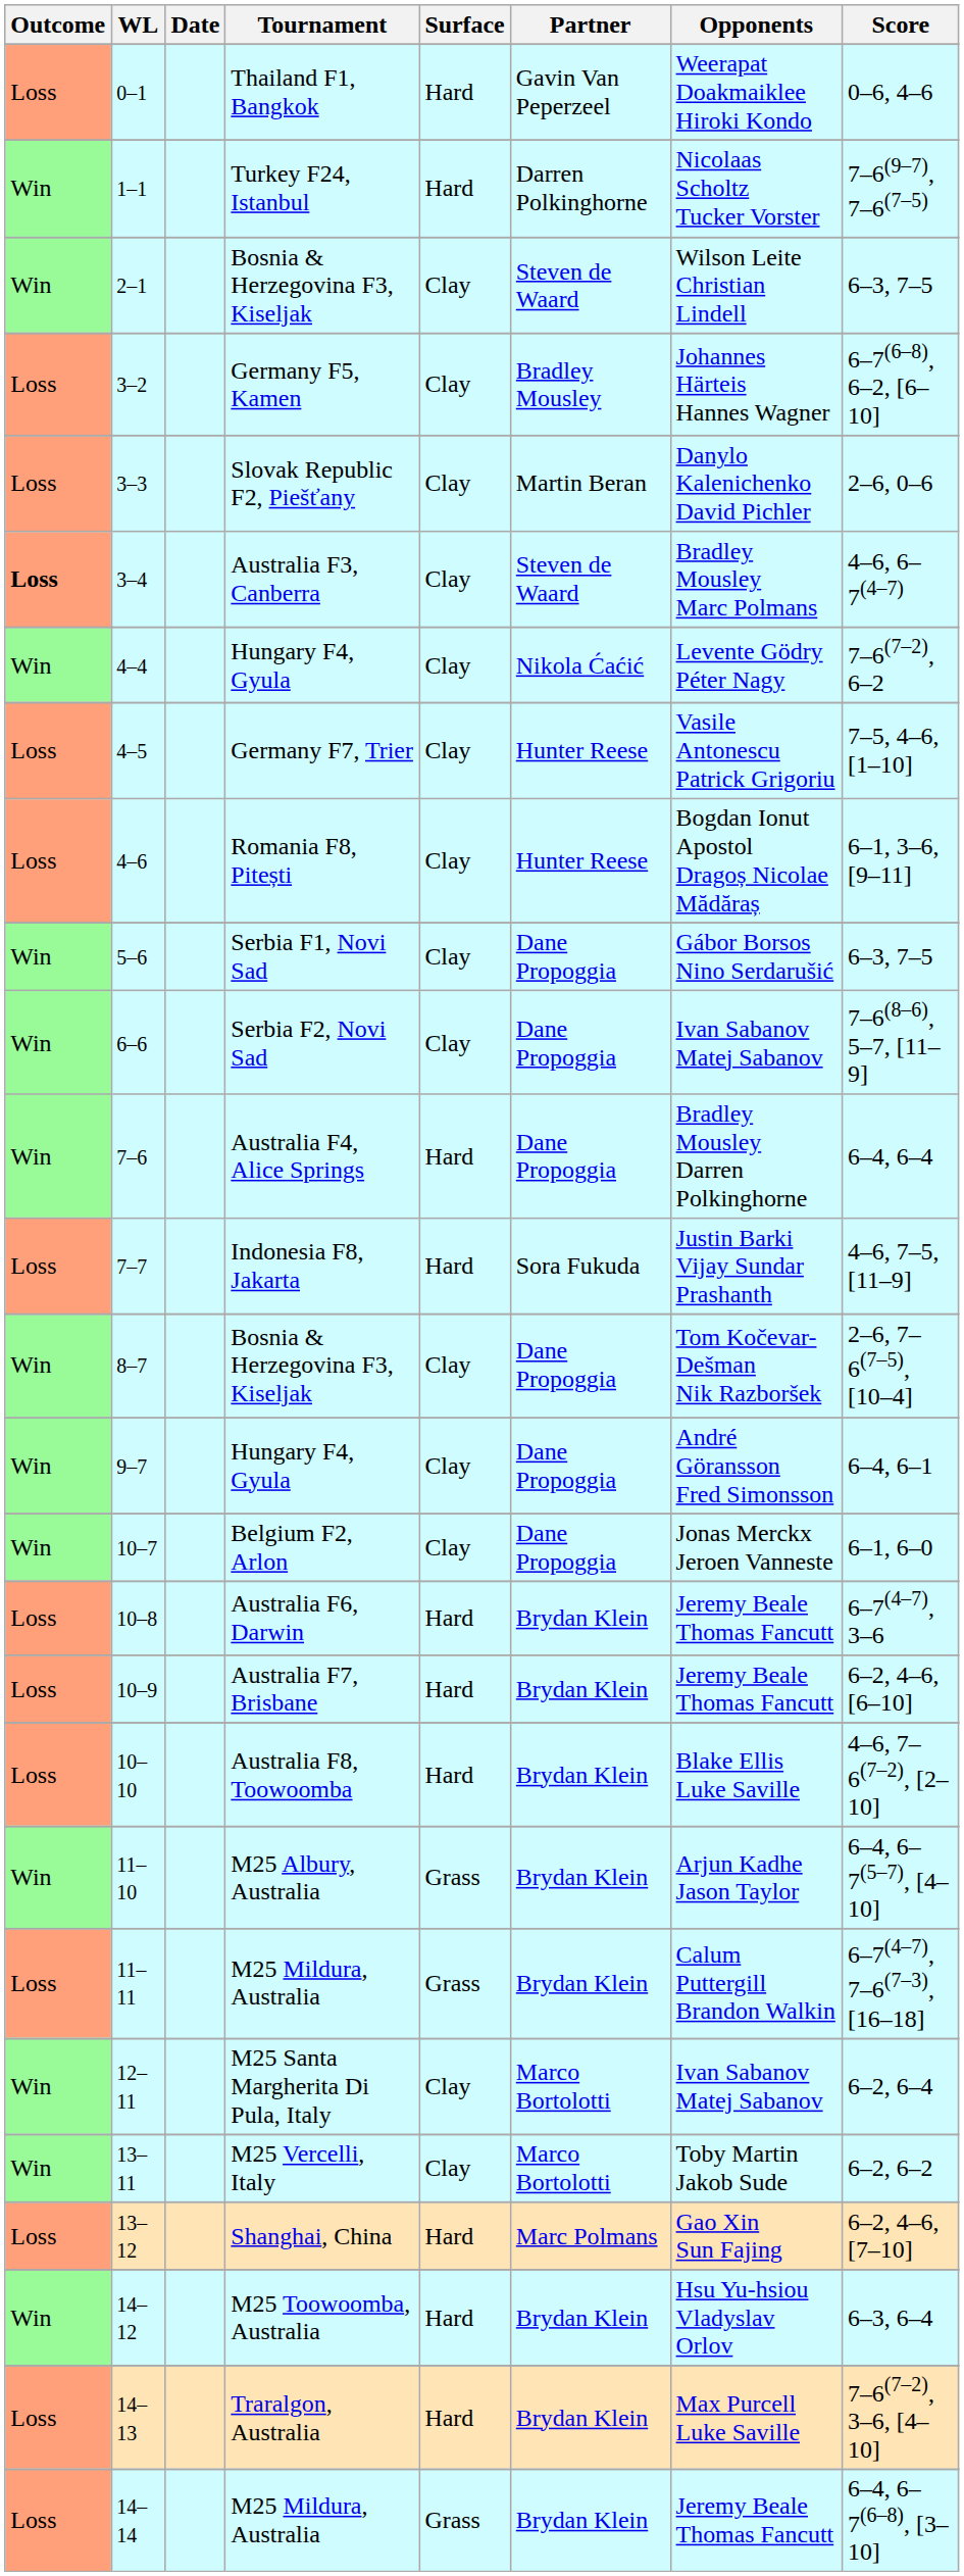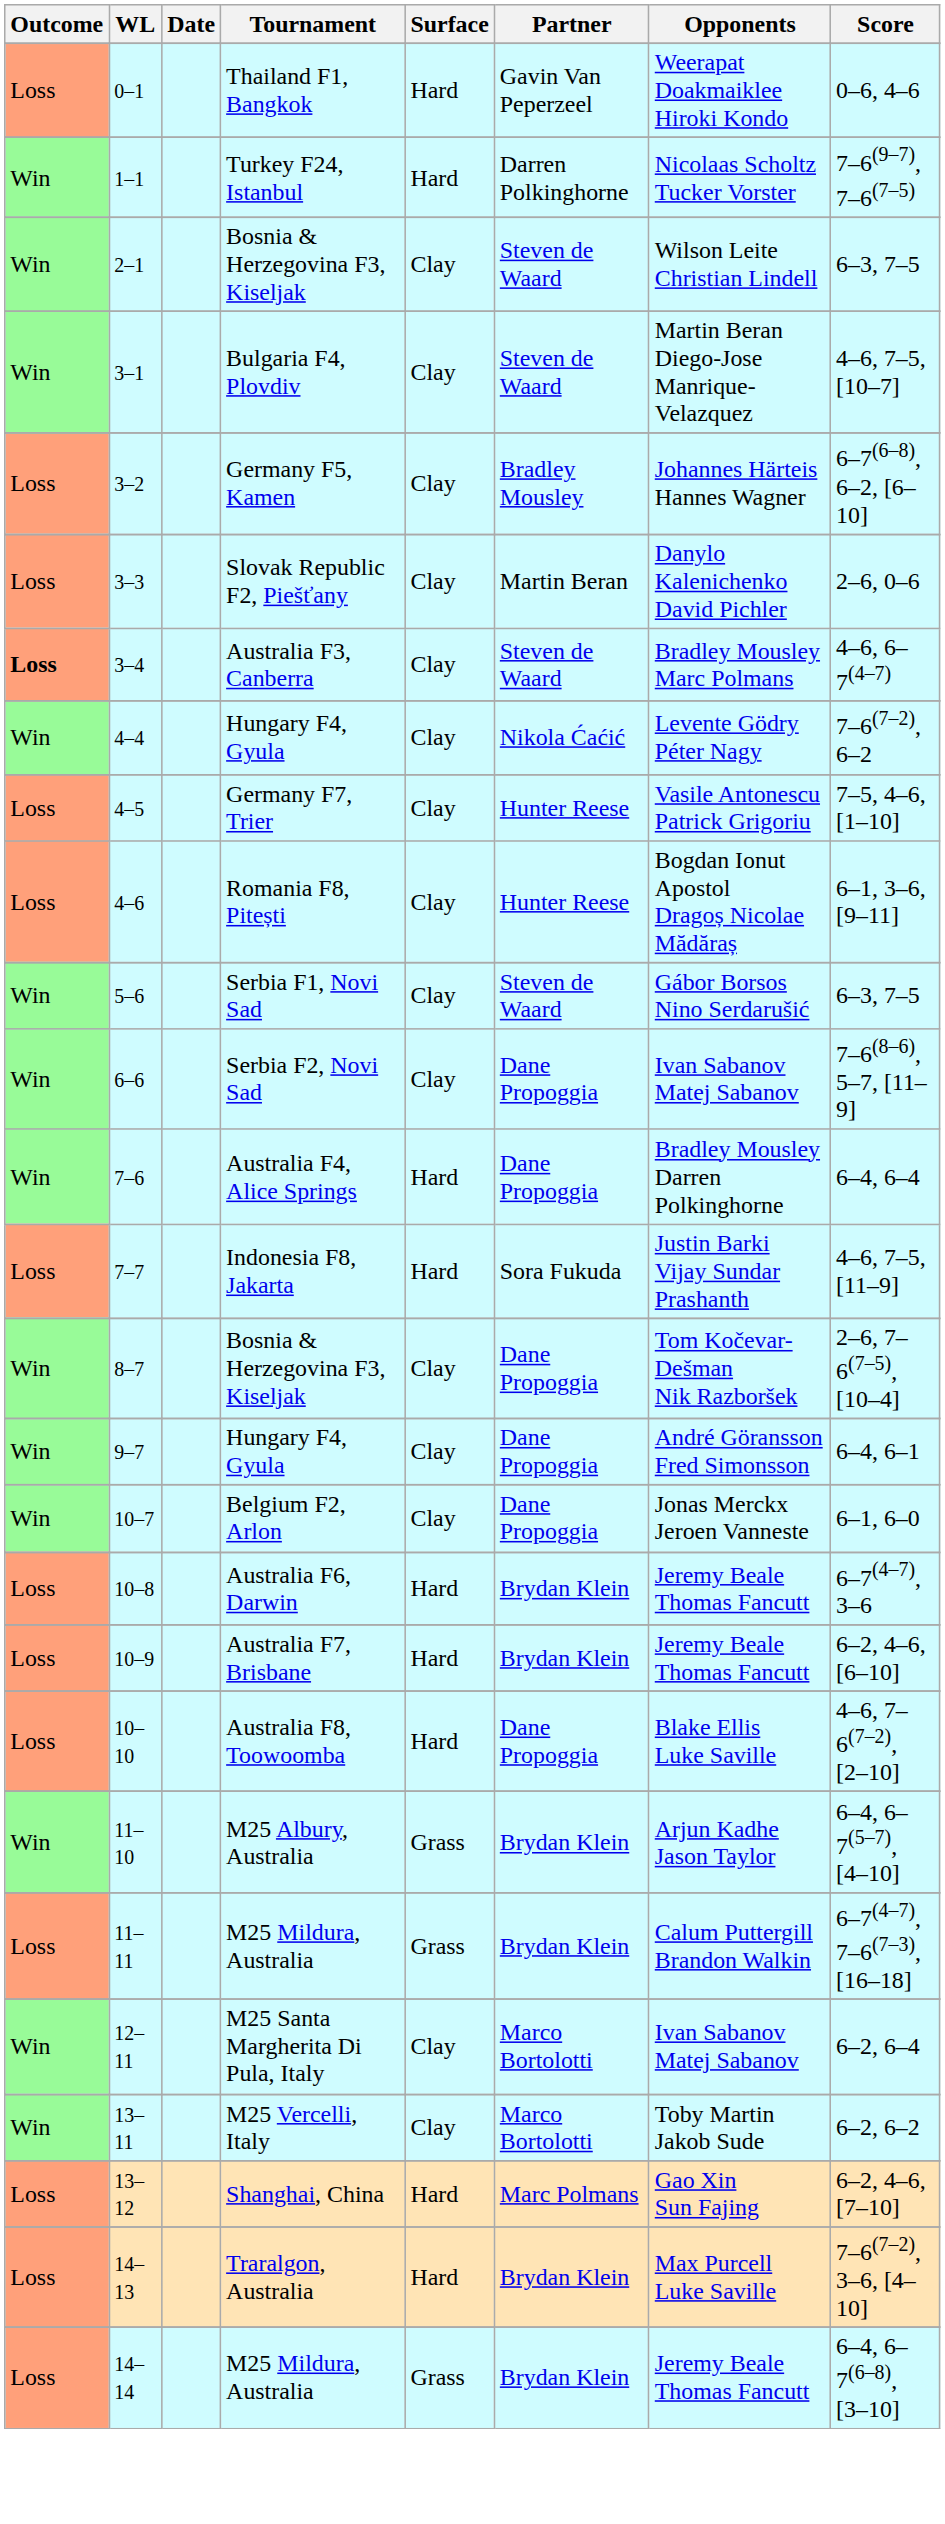 <table class="wikitable sortable" style="font-size:97%">
 <tr>
 <th>Outcome</th>
 <th>WL</th>
 <th>Date</th>
 <th>Tournament</th>
 <th>Surface</th>
 <th>Partner</th>
 <th>Opponents</th>
 <th class="unsortable">Score</th>
 </tr>
 <tr>
 </tr>
 <tr bgcolor="#cffcff">
 <td bgcolor="FFA07A">Loss</td>
 <td><small>0–1</small></td>
 <td></td>
 <td>Thailand F1, <a href='#'>Bangkok</a></td>
 <td>Hard</td>
 <td> Gavin Van Peperzeel</td>
 <td> <a href='#'>Weerapat Doakmaiklee</a><br> <a href='#'>Hiroki Kondo</a></td>
 <td>0–6, 4–6</td>
 </tr>
 <tr>
 </tr>
 <tr bgcolor="#cffcff">
 <td bgcolor="98FB98">Win</td>
 <td><small>1–1</small></td>
 <td></td>
 <td>Turkey F24, <a href='#'>Istanbul</a></td>
 <td>Hard</td>
 <td> Darren Polkinghorne</td>
 <td> <a href='#'>Nicolaas Scholtz</a><br> <a href='#'>Tucker Vorster</a></td>
 <td>7–6<sup>(9–7)</sup>, 7–6<sup>(7–5)</sup></td>
 </tr>
 <tr>
 </tr>
 <tr bgcolor="#cffcff">
 <td bgcolor="98FB98">Win</td>
 <td><small>2–1</small></td>
 <td></td>
 <td>Bosnia & Herzegovina F3, <a href='#'>Kiseljak</a></td>
 <td>Clay</td>
 <td> <a href='#'>Steven de Waard</a></td>
 <td> Wilson Leite<br> <a href='#'>Christian Lindell</a></td>
 <td>6–3, 7–5</td>
 </tr>
 <tr>
+</tr>
+<tr bgcolor="#cffcff">
+<td bgcolor="98FB98">Win</td>
+<td><small>3–1</small></td>
+<td></td>
+<td>Bulgaria F4, <a href='#'>Plovdiv</a></td>
+<td>Clay</td>
+<td> <a href='#'>Steven de Waard</a></td>
+<td> Martin Beran<br> Diego-Jose Manrique-Velazquez</td>
+<td>4–6, 7–5, [10–7]</td>
 </tr>
 <tr>
 </tr>
 <tr bgcolor="#cffcff">
 <td bgcolor="FFA07A">Loss</td>
 <td><small>3–2</small></td>
 <td></td>
 <td>Germany F5, <a href='#'>Kamen</a></td>
 <td>Clay</td>
 <td> <a href='#'>Bradley Mousley</a></td>
 <td> <a href='#'>Johannes Härteis</a><br> Hannes Wagner</td>
 <td>6–7<sup>(6–8)</sup>, 6–2, [6–10]</td>
 </tr>
 <tr>
 </tr>
 <tr bgcolor="#cffcff">
 <td bgcolor="FFA07A">Loss</td>
 <td><small>3–3</small></td>
 <td></td>
 <td>Slovak Republic F2, <a href='#'>Piešťany</a></td>
 <td>Clay</td>
 <td> Martin Beran</td>
 <td> <a href='#'>Danylo Kalenichenko</a><br> <a href='#'>David Pichler</a></td>
 <td>2–6, 0–6</td>
 </tr>
 <tr bgcolor="#cffcff">
 <td bgcolor="FFA07A"><strong>Loss</strong></td>
 <td><small>3–4</small></td>
 <td></td>
 <td>Australia F3, <a href='#'>Canberra</a></td>
 <td>Clay</td>
 <td> <a href='#'>Steven de Waard</a></td>
 <td> <a href='#'>Bradley Mousley</a><br> <a href='#'>Marc Polmans</a></td>
 <td>4–6, 6–7<sup>(4–7)</sup></td>
 </tr>
 <tr>
 </tr>
 <tr bgcolor="#cffcff">
 <td bgcolor="98FB98">Win</td>
 <td><small>4–4</small></td>
 <td></td>
 <td>Hungary F4, <a href='#'>Gyula</a></td>
 <td>Clay</td>
 <td> <a href='#'>Nikola Ćaćić</a></td>
 <td> <a href='#'>Levente Gödry</a><br> <a href='#'>Péter Nagy</a></td>
 <td>7–6<sup>(7–2)</sup>, 6–2</td>
 </tr>
 <tr>
 </tr>
 <tr bgcolor="#cffcff">
 <td bgcolor="FFA07A">Loss</td>
 <td><small>4–5</small></td>
 <td></td>
 <td>Germany F7, <a href='#'>Trier</a></td>
 <td>Clay</td>
 <td> <a href='#'>Hunter Reese</a></td>
 <td> <a href='#'>Vasile Antonescu</a><br> <a href='#'>Patrick Grigoriu</a></td>
 <td>7–5, 4–6, [1–10]</td>
 </tr>
 <tr bgcolor="#cffcff">
 <td bgcolor="FFA07A">Loss</td>
 <td><small>4–6</small></td>
 <td></td>
 <td>Romania F8, <a href='#'>Pitești</a></td>
 <td>Clay</td>
 <td> <a href='#'>Hunter Reese</a></td>
 <td> Bogdan Ionut Apostol<br> <a href='#'>Dragoș Nicolae Mădăraș</a></td>
 <td>6–1, 3–6, [9–11]</td>
 </tr>
 <tr>
 </tr>
 <tr bgcolor="#cffcff">
 <td bgcolor="98FB98">Win</td>
 <td><small>5–6</small></td>
 <td></td>
 <td>Serbia F1, <a href='#'>Novi Sad</a></td>
 <td>Clay</td>
-<td> <a href='#'>Dane Propoggia</a></td>
+<td> <a href='#'>Steven de Waard</a></td>
 <td> <a href='#'>Gábor Borsos</a><br> <a href='#'>Nino Serdarušić</a></td>
 <td>6–3, 7–5</td>
 </tr>
 <tr bgcolor="#cffcff">
 <td bgcolor="98FB98">Win</td>
 <td><small>6–6</small></td>
 <td></td>
 <td>Serbia F2, <a href='#'>Novi Sad</a></td>
 <td>Clay</td>
 <td> <a href='#'>Dane Propoggia</a></td>
 <td> <a href='#'>Ivan Sabanov</a><br> <a href='#'>Matej Sabanov</a></td>
 <td>7–6<sup>(8–6)</sup>, 5–7, [11–9]</td>
 </tr>
 <tr bgcolor="#cffcff">
 <td bgcolor="98FB98">Win</td>
 <td><small>7–6</small></td>
 <td></td>
 <td>Australia F4, <a href='#'>Alice Springs</a></td>
 <td>Hard</td>
 <td> <a href='#'>Dane Propoggia</a></td>
 <td> <a href='#'>Bradley Mousley</a><br> Darren Polkinghorne</td>
 <td>6–4, 6–4</td>
 </tr>
 <tr bgcolor="#cffcff">
 <td bgcolor="FFA07A">Loss</td>
 <td><small>7–7</small></td>
 <td></td>
 <td>Indonesia F8, <a href='#'>Jakarta</a></td>
 <td>Hard</td>
 <td> Sora Fukuda</td>
 <td> <a href='#'>Justin Barki</a><br> <a href='#'>Vijay Sundar Prashanth</a></td>
 <td>4–6, 7–5, [11–9]</td>
 </tr>
 <tr>
 </tr>
 <tr bgcolor="#cffcff">
 <td bgcolor="98FB98">Win</td>
 <td><small>8–7</small></td>
 <td></td>
 <td>Bosnia & Herzegovina F3, <a href='#'>Kiseljak</a></td>
 <td>Clay</td>
 <td> <a href='#'>Dane Propoggia</a></td>
 <td> <a href='#'>Tom Kočevar-Dešman</a><br> <a href='#'>Nik Razboršek</a></td>
 <td>2–6, 7–6<sup>(7–5)</sup>, [10–4]</td>
 </tr>
 <tr>
 </tr>
 <tr bgcolor="#cffcff">
 <td bgcolor="98FB98">Win</td>
 <td><small>9–7</small></td>
 <td></td>
 <td>Hungary F4, <a href='#'>Gyula</a></td>
 <td>Clay</td>
 <td> <a href='#'>Dane Propoggia</a></td>
 <td> <a href='#'>André Göransson</a><br> <a href='#'>Fred Simonsson</a></td>
 <td>6–4, 6–1</td>
 </tr>
 <tr>
 </tr>
 <tr bgcolor="#cffcff">
 <td bgcolor="98FB98">Win</td>
 <td><small>10–7</small></td>
 <td></td>
 <td>Belgium F2, <a href='#'>Arlon</a></td>
 <td>Clay</td>
 <td> <a href='#'>Dane Propoggia</a></td>
 <td> Jonas Merckx<br> Jeroen Vanneste</td>
 <td>6–1, 6–0</td>
 </tr>
 <tr>
 </tr>
 <tr bgcolor="#cffcff">
 <td bgcolor="FFA07A">Loss</td>
 <td><small>10–8</small></td>
 <td></td>
 <td>Australia F6, <a href='#'>Darwin</a></td>
 <td>Hard</td>
 <td> <a href='#'>Brydan Klein</a></td>
 <td> <a href='#'>Jeremy Beale</a><br> <a href='#'>Thomas Fancutt</a></td>
 <td>6–7<sup>(4–7)</sup>, 3–6</td>
 </tr>
 <tr>
 </tr>
 <tr bgcolor="#cffcff">
 <td bgcolor="FFA07A">Loss</td>
 <td><small>10–9</small></td>
 <td></td>
 <td>Australia F7, <a href='#'>Brisbane</a></td>
 <td>Hard</td>
 <td> <a href='#'>Brydan Klein</a></td>
 <td> <a href='#'>Jeremy Beale</a><br> <a href='#'>Thomas Fancutt</a></td>
 <td>6–2, 4–6, [6–10]</td>
 </tr>
 <tr>
 </tr>
 <tr bgcolor="#cffcff">
 <td bgcolor="FFA07A">Loss</td>
 <td><small>10–10</small></td>
 <td></td>
 <td>Australia F8, <a href='#'>Toowoomba</a></td>
 <td>Hard</td>
-<td> <a href='#'>Brydan Klein</a></td>
+<td> <a href='#'>Dane Propoggia</a></td>
 <td> <a href='#'>Blake Ellis</a><br> <a href='#'>Luke Saville</a></td>
 <td>4–6, 7–6<sup>(7–2)</sup>, [2–10]</td>
 </tr>
 <tr>
 </tr>
 <tr bgcolor="#cffcff">
 <td bgcolor="98FB98">Win</td>
 <td><small>11–10</small></td>
 <td></td>
 <td>M25 <a href='#'>Albury</a>, Australia</td>
 <td>Grass</td>
 <td> <a href='#'>Brydan Klein</a></td>
 <td> <a href='#'>Arjun Kadhe</a><br> <a href='#'>Jason Taylor</a></td>
 <td>6–4, 6–7<sup>(5–7)</sup>, [4–10]</td>
 </tr>
 <tr>
 </tr>
 <tr bgcolor="#cffcff">
 <td bgcolor="FFA07A">Loss</td>
 <td><small>11–11</small></td>
 <td></td>
 <td>M25 <a href='#'>Mildura</a>, Australia</td>
 <td>Grass</td>
 <td> <a href='#'>Brydan Klein</a></td>
 <td> <a href='#'>Calum Puttergill</a><br> <a href='#'>Brandon Walkin</a></td>
 <td>6–7<sup>(4–7)</sup>, 7–6<sup>(7–3)</sup>, [16–18]</td>
 </tr>
 <tr>
 </tr>
 <tr bgcolor="#cffcff">
 <td bgcolor="98FB98">Win</td>
 <td><small>12–11</small></td>
 <td></td>
 <td>M25 Santa Margherita Di Pula, Italy</td>
 <td>Clay</td>
 <td> <a href='#'>Marco Bortolotti</a></td>
 <td> <a href='#'>Ivan Sabanov</a><br> <a href='#'>Matej Sabanov</a></td>
 <td>6–2, 6–4</td>
 </tr>
 <tr>
 </tr>
 <tr bgcolor="#cffcff">
 <td bgcolor="98FB98">Win</td>
 <td><small>13–11</small></td>
 <td></td>
 <td>M25 <a href='#'>Vercelli</a>, Italy</td>
 <td>Clay</td>
 <td> <a href='#'>Marco Bortolotti</a></td>
 <td> Toby Martin<br> Jakob Sude</td>
 <td>6–2, 6–2</td>
 </tr>
 <tr>
 </tr>
 <tr bgcolor="moccasin">
 <td bgcolor="FFA07A">Loss</td>
 <td><small>13–12</small></td>
 <td><a href='#'></a></td>
 <td><a href='#'>Shanghai</a>, China</td>
 <td>Hard</td>
 <td> <a href='#'>Marc Polmans</a></td>
 <td> <a href='#'>Gao Xin</a><br> <a href='#'>Sun Fajing</a></td>
 <td>6–2, 4–6, [7–10]</td>
 </tr>
 <tr>
 </tr>
-<tr bgcolor="#cffcff">
-<td bgcolor="98FB98">Win</td>
-<td><small>14–12</small></td>
-<td></td>
-<td>M25 <a href='#'>Toowoomba</a>, Australia</td>
-<td>Hard</td>
-<td> <a href='#'>Brydan Klein</a></td>
-<td> <a href='#'>Hsu Yu-hsiou</a><br> <a href='#'>Vladyslav Orlov</a></td>
-<td>6–3, 6–4</td>
-</tr>
 <tr>
 </tr>
 <tr bgcolor="moccasin">
 <td bgcolor="FFA07A">Loss</td>
 <td><small>14–13</small></td>
 <td><a href='#'></a></td>
 <td><a href='#'>Traralgon</a>, Australia</td>
 <td>Hard</td>
 <td> <a href='#'>Brydan Klein</a></td>
 <td> <a href='#'>Max Purcell</a><br> <a href='#'>Luke Saville</a></td>
 <td>7–6<sup>(7–2)</sup>, 3–6, [4–10]</td>
 </tr>
 <tr>
 </tr>
 <tr bgcolor="#cffcff">
 <td bgcolor="FFA07A">Loss</td>
 <td><small>14–14</small></td>
 <td></td>
 <td>M25 <a href='#'>Mildura</a>, Australia</td>
 <td>Grass</td>
 <td> <a href='#'>Brydan Klein</a></td>
 <td> <a href='#'>Jeremy Beale</a><br> <a href='#'>Thomas Fancutt</a></td>
 <td>6–4, 6–7<sup>(6–8)</sup>, [3–10]</td>
 </tr>
 </table>
